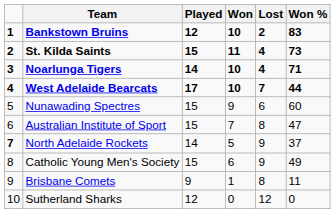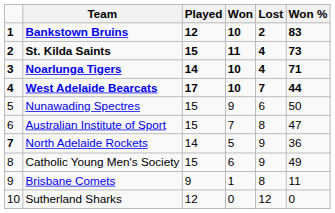 <table class="wikitable" style="font-size:95%;">
 <tr>
 <td></td>
 <th align=center><strong>Team</strong></th>
 <th align=center><strong>Played</strong></th>
 <th align=center><strong>Won</strong></th>
 <th align=center><strong>Lost</strong></th>
 <th align=center><strong>Won %</strong></th>
 </tr>
 <tr>
 <td><strong>1</strong></td>
 <td><strong><a href='#'>Bankstown Bruins</a></strong></td>
 <td><strong>12</strong></td>
 <td><strong>10</strong></td>
 <td><strong>2</strong></td>
 <td><strong>83</strong></td>
 </tr>
 <tr>
 <td><strong>2</strong></td>
 <td><strong>St. Kilda Saints</strong></td>
 <td><strong>15</strong></td>
 <td><strong>11</strong></td>
 <td><strong>4</strong></td>
 <td><strong>73</strong></td>
 </tr>
 <tr>
 <td><strong>3</strong></td>
 <td><strong><a href='#'>Noarlunga Tigers</a></strong></td>
 <td><strong>14</strong></td>
 <td><strong>10</strong></td>
 <td><strong>4</strong></td>
 <td><strong>71</strong></td>
 </tr>
 <tr>
 <td><strong>4</strong></td>
 <td><strong><a href='#'>West Adelaide Bearcats</a></strong></td>
 <td><strong>17</strong></td>
 <td><strong>10</strong></td>
 <td><strong>7</strong></td>
 <td><strong>44</strong></td>
 </tr>
 <tr>
 <td>5</td>
 <td><a href='#'>Nunawading Spectres</a></td>
 <td>15</td>
 <td>9</td>
 <td>6</td>
-<td>60</td>
+<td>50</td>
 </tr>
 <tr>
 <td>6</td>
 <td><a href='#'>Australian Institute of Sport</a></td>
 <td>15</td>
 <td>7</td>
 <td>8</td>
 <td>47</td>
 </tr>
 <tr>
 <td><strong>7</strong></td>
 <td><a href='#'>North Adelaide Rockets</a></td>
 <td>14</td>
 <td>5</td>
 <td>9</td>
-<td>37</td>
+<td>36</td>
 </tr>
 <tr>
 <td>8</td>
 <td>Catholic Young Men's Society</td>
 <td>15</td>
 <td>6</td>
 <td>9</td>
 <td>49</td>
 </tr>
 <tr>
 <td>9</td>
 <td><a href='#'>Brisbane Comets</a></td>
 <td>9</td>
 <td>1</td>
 <td>8</td>
 <td>11</td>
 </tr>
 <tr>
 <td>10</td>
 <td>Sutherland Sharks</td>
 <td>12</td>
 <td>0</td>
 <td>12</td>
 <td>0</td>
 </tr>
 </table>
